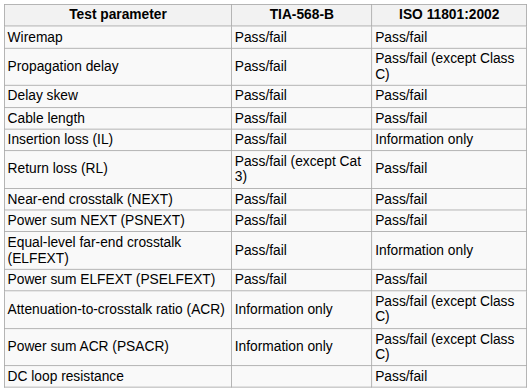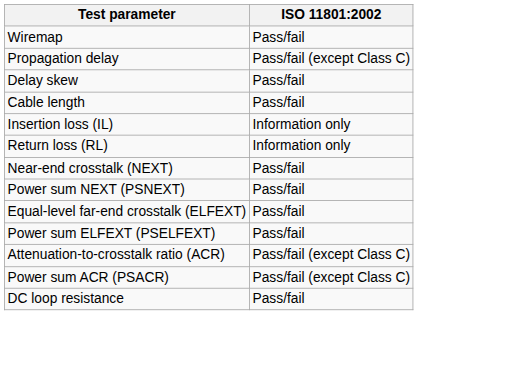 <table class="wikitable">
 <tr>
 <th>Test parameter</th>
-<th>TIA-568-B</th>
 <th>ISO 11801:2002</th>
 </tr>
 <tr>
 <td>Wiremap</td>
 <td>Pass/fail</td>
-<td>Pass/fail</td>
 </tr>
 <tr>
 <td>Propagation delay</td>
-<td>Pass/fail</td>
 <td>Pass/fail (except Class C)</td>
 </tr>
 <tr>
 <td>Delay skew</td>
 <td>Pass/fail</td>
-<td>Pass/fail</td>
 </tr>
 <tr>
 <td>Cable length</td>
 <td>Pass/fail</td>
-<td>Pass/fail</td>
 </tr>
 <tr>
 <td>Insertion loss (IL)</td>
-<td>Pass/fail</td>
 <td>Information only</td>
 </tr>
 <tr>
 <td>Return loss (RL)</td>
-<td>Pass/fail (except Cat 3)</td>
-<td>Pass/fail</td>
+<td>Information only</td>
 </tr>
 <tr>
 <td>Near-end crosstalk (NEXT)</td>
-<td>Pass/fail</td>
 <td>Pass/fail</td>
 </tr>
 <tr>
 <td>Power sum NEXT (PSNEXT)</td>
 <td>Pass/fail</td>
-<td>Pass/fail</td>
 </tr>
 <tr>
 <td>Equal-level far-end crosstalk (ELFEXT)</td>
 <td>Pass/fail</td>
-<td>Information only</td>
 </tr>
 <tr>
 <td>Power sum ELFEXT (PSELFEXT)</td>
 <td>Pass/fail</td>
-<td>Pass/fail</td>
 </tr>
 <tr>
 <td>Attenuation-to-crosstalk ratio (ACR)</td>
-<td>Information only</td>
 <td>Pass/fail (except Class C)</td>
 </tr>
 <tr>
 <td>Power sum ACR (PSACR)</td>
-<td>Information only</td>
 <td>Pass/fail (except Class C)</td>
 </tr>
 <tr>
 <td>DC loop resistance</td>
-<td></td>
 <td>Pass/fail</td>
 </tr>
 </table>
